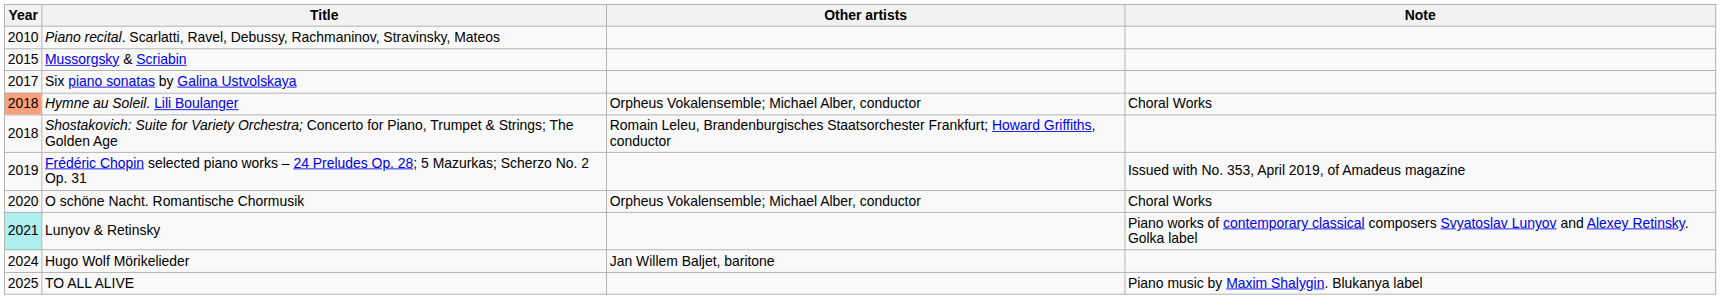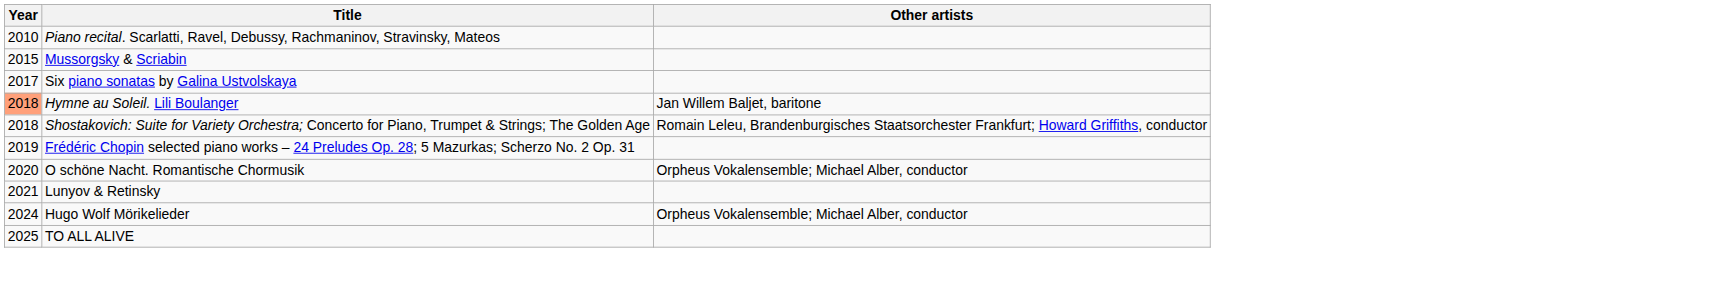 <table class="wikitable sortable">
 <tr>
 <th>Year</th>
 <th>Title</th>
 <th>Other artists</th>
-<th>Note</th>
 </tr>
 <tr>
 <td>2010</td>
 <td><em>Piano recital</em>. Scarlatti, Ravel, Debussy, Rachmaninov, Stravinsky, Mateos</td>
-<td></td>
 <td></td>
 </tr>
 <tr>
 <td>2015</td>
 <td><a href='#'>Mussorgsky</a> & <a href='#'>Scriabin</a></td>
 <td></td>
-<td></td>
 </tr>
 <tr>
 <td>2017</td>
 <td>Six <a href='#'>piano sonatas</a> by <a href='#'>Galina Ustvolskaya</a></td>
 <td></td>
-<td></td>
 </tr>
 <tr>
 <td style="background: lightsalmon;">2018</td>
 <td><em>Hymne au Soleil.</em> <a href='#'>Lili Boulanger</a></td>
-<td>Orpheus Vokalensemble; Michael Alber, conductor</td>
-<td>Choral Works</td>
+<td>Jan Willem Baljet, baritone</td>
 </tr>
 <tr>
 <td>2018</td>
 <td><em>Shostakovich: Suite for Variety Orchestra;</em> Concerto for Piano, Trumpet & Strings; The Golden Age</td>
 <td>Romain Leleu, Brandenburgisches Staatsorchester Frankfurt; <a href='#'>Howard Griffiths</a>, conductor</td>
-<td></td>
 </tr>
 <tr>
 <td>2019</td>
 <td><a href='#'>Frédéric Chopin</a> selected piano works – <a href='#'>24 Preludes Op. 28</a>; 5 Mazurkas; Scherzo No. 2 Op. 31</td>
 <td></td>
-<td>Issued with No. 353, April 2019, of Amadeus magazine</td>
 </tr>
 <tr>
 <td>2020</td>
 <td>O schöne Nacht. Romantische Chormusik</td>
 <td>Orpheus Vokalensemble; Michael Alber, conductor</td>
-<td>Choral Works</td>
 </tr>
 <tr>
-<td style="background: paleturquoise;">2021</td>
+<td>2021</td>
 <td>Lunyov & Retinsky</td>
 <td></td>
-<td>Piano works of <a href='#'>contemporary classical</a> composers <a href='#'>Svyatoslav Lunyov</a> and <a href='#'>Alexey Retinsky</a>. Golka label</td>
 </tr>
 <tr>
 <td>2024</td>
 <td>Hugo Wolf Mörikelieder</td>
-<td>Jan Willem Baljet, baritone</td>
-<td></td>
+<td>Orpheus Vokalensemble; Michael Alber, conductor</td>
 </tr>
 <tr>
 <td>2025</td>
 <td>TO ALL ALIVE</td>
 <td></td>
-<td>Piano music by <a href='#'>Maxim Shalygin</a>. Blukanya label</td>
 </tr>
 </table>
